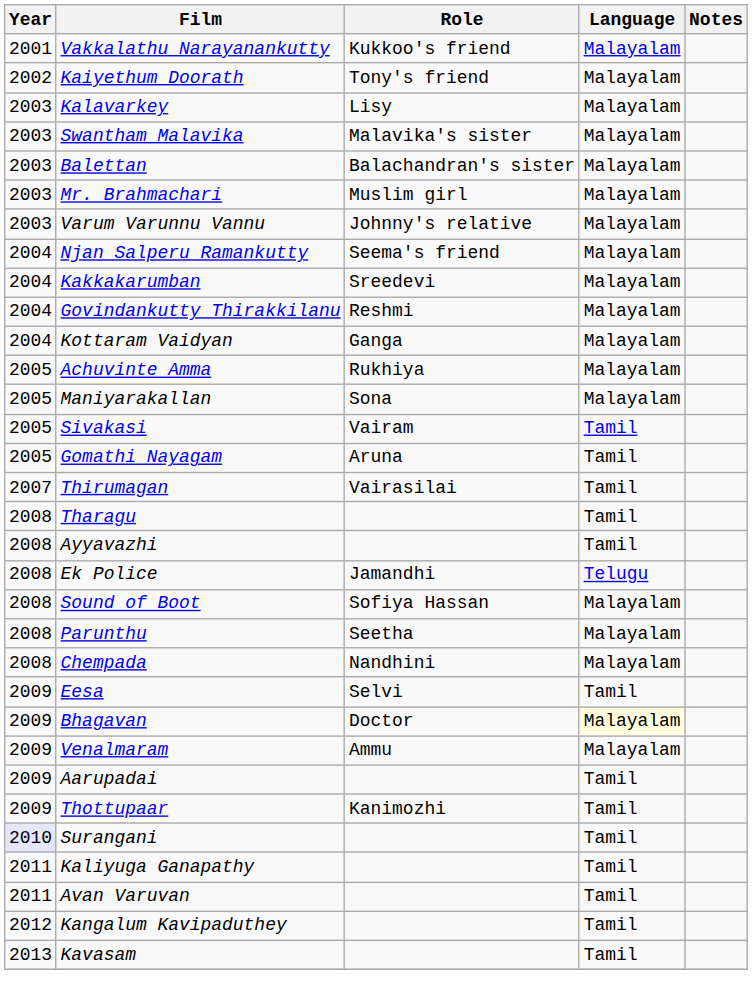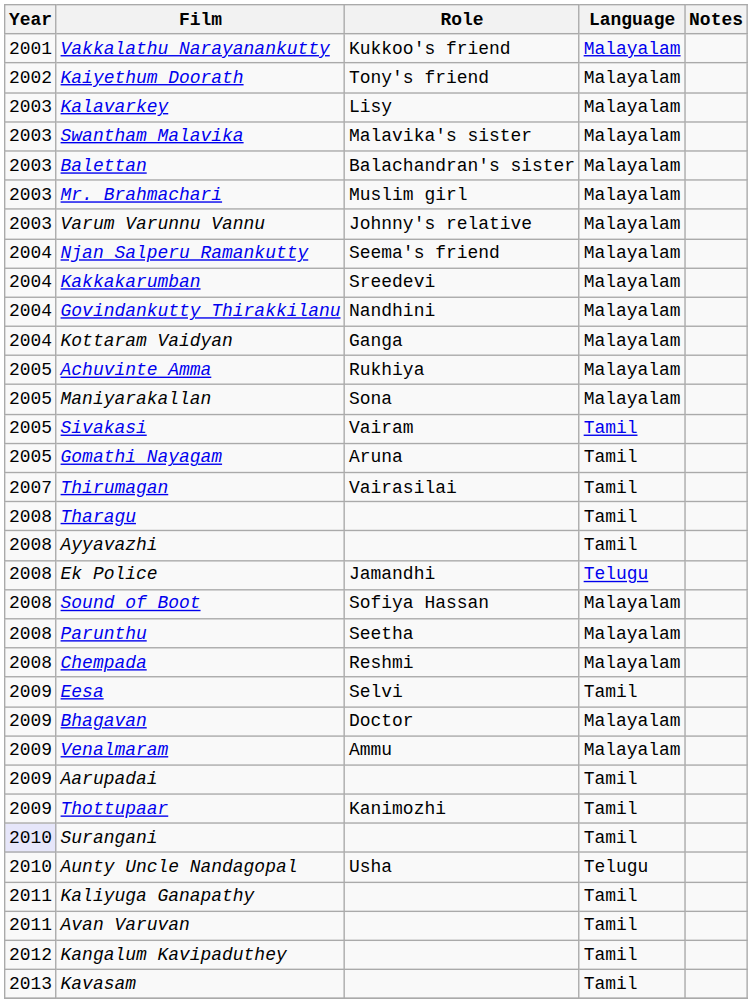 <table class="wikitable sortable">
 <tr>
 <th>Year</th>
 <th>Film</th>
 <th>Role</th>
 <th>Language</th>
 <th class="unsortable">Notes</th>
 </tr>
 <tr>
 <td>2001</td>
 <td><em><a href='#'>Vakkalathu Narayanankutty</a></em></td>
 <td>Kukkoo's friend</td>
 <td><a href='#'>Malayalam</a></td>
 <td></td>
 </tr>
 <tr>
 <td>2002</td>
 <td><em><a href='#'>Kaiyethum Doorath</a></em></td>
 <td>Tony's friend</td>
 <td>Malayalam</td>
 <td></td>
 </tr>
 <tr>
 <td>2003</td>
 <td><em><a href='#'>Kalavarkey</a></em></td>
 <td>Lisy</td>
 <td>Malayalam</td>
 <td></td>
 </tr>
 <tr>
 <td>2003</td>
 <td><em><a href='#'>Swantham Malavika</a></em></td>
 <td>Malavika's sister</td>
 <td>Malayalam</td>
 <td></td>
 </tr>
 <tr>
 <td>2003</td>
 <td><em><a href='#'>Balettan</a></em></td>
 <td>Balachandran's sister</td>
 <td>Malayalam</td>
 <td></td>
 </tr>
 <tr>
 <td>2003</td>
 <td><em><a href='#'>Mr. Brahmachari</a></em></td>
 <td>Muslim girl</td>
 <td>Malayalam</td>
 <td></td>
 </tr>
 <tr>
 <td>2003</td>
 <td><em>Varum Varunnu Vannu</em></td>
 <td>Johnny's relative</td>
 <td>Malayalam</td>
 <td></td>
 </tr>
 <tr>
 <td>2004</td>
 <td><em><a href='#'>Njan Salperu Ramankutty</a></em></td>
 <td>Seema's friend</td>
 <td>Malayalam</td>
 <td></td>
 </tr>
 <tr>
 <td>2004</td>
 <td><em><a href='#'>Kakkakarumban</a></em></td>
 <td>Sreedevi</td>
 <td>Malayalam</td>
 <td></td>
 </tr>
 <tr>
 <td>2004</td>
 <td><em><a href='#'>Govindankutty Thirakkilanu</a></em></td>
-<td>Reshmi</td>
+<td>Nandhini</td>
 <td>Malayalam</td>
 <td></td>
 </tr>
 <tr>
 <td>2004</td>
 <td><em>Kottaram Vaidyan</em></td>
 <td>Ganga</td>
 <td>Malayalam</td>
 <td></td>
 </tr>
 <tr>
 <td>2005</td>
 <td><em><a href='#'>Achuvinte Amma</a></em></td>
 <td>Rukhiya</td>
 <td>Malayalam</td>
 <td></td>
 </tr>
 <tr>
 <td>2005</td>
 <td><em>Maniyarakallan</em></td>
 <td>Sona</td>
 <td>Malayalam</td>
 <td></td>
 </tr>
 <tr>
 <td>2005</td>
 <td><em><a href='#'>Sivakasi</a></em></td>
 <td>Vairam</td>
 <td><a href='#'>Tamil</a></td>
 <td></td>
 </tr>
 <tr>
 <td>2005</td>
 <td><em><a href='#'>Gomathi Nayagam</a></em></td>
 <td>Aruna</td>
 <td>Tamil</td>
 <td></td>
 </tr>
 <tr>
 <td>2007</td>
 <td><em><a href='#'>Thirumagan</a></em></td>
 <td>Vairasilai</td>
 <td>Tamil</td>
 <td></td>
 </tr>
 <tr>
 <td>2008</td>
 <td><em><a href='#'>Tharagu</a></em></td>
 <td></td>
 <td>Tamil</td>
 <td></td>
 </tr>
 <tr>
 <td>2008</td>
 <td><em>Ayyavazhi</em></td>
 <td></td>
 <td>Tamil</td>
 <td></td>
 </tr>
 <tr>
 <td>2008</td>
 <td><em>Ek Police</em></td>
 <td>Jamandhi</td>
 <td><a href='#'>Telugu</a></td>
 <td></td>
 </tr>
 <tr>
 <td>2008</td>
 <td><em><a href='#'>Sound of Boot</a></em></td>
 <td>Sofiya Hassan</td>
 <td>Malayalam</td>
 <td></td>
 </tr>
 <tr>
 <td>2008</td>
 <td><em><a href='#'>Parunthu</a></em></td>
 <td>Seetha</td>
 <td>Malayalam</td>
 <td></td>
 </tr>
 <tr>
 <td>2008</td>
 <td><em><a href='#'>Chempada</a></em></td>
-<td>Nandhini</td>
+<td>Reshmi</td>
 <td>Malayalam</td>
 <td></td>
 </tr>
 <tr>
 <td>2009</td>
 <td><em><a href='#'>Eesa</a></em></td>
 <td>Selvi</td>
 <td>Tamil</td>
 <td></td>
 </tr>
 <tr>
 <td>2009</td>
 <td><em><a href='#'>Bhagavan</a></em></td>
 <td>Doctor</td>
-<td style="background: lightyellow;">Malayalam</td>
+<td>Malayalam</td>
 <td></td>
 </tr>
 <tr>
 <td>2009</td>
 <td><em><a href='#'>Venalmaram</a></em></td>
 <td>Ammu</td>
 <td>Malayalam</td>
 <td></td>
 </tr>
 <tr>
 <td>2009</td>
 <td><em>Aarupadai</em></td>
 <td></td>
 <td>Tamil</td>
 <td></td>
 </tr>
 <tr>
 <td>2009</td>
 <td><em><a href='#'>Thottupaar</a></em></td>
 <td>Kanimozhi</td>
 <td>Tamil</td>
 <td></td>
 </tr>
 <tr>
 <td style="background: lavender;">2010</td>
 <td><em>Surangani</em></td>
 <td></td>
 <td>Tamil</td>
+<td></td>
+</tr>
+<tr>
+<td>2010</td>
+<td><em>Aunty Uncle Nandagopal</em></td>
+<td>Usha</td>
+<td>Telugu</td>
 <td></td>
 </tr>
 <tr>
 <td>2011</td>
 <td><em>Kaliyuga Ganapathy</em></td>
 <td></td>
 <td>Tamil</td>
 <td></td>
 </tr>
 <tr>
 <td>2011</td>
 <td><em>Avan Varuvan</em></td>
 <td></td>
 <td>Tamil</td>
 <td></td>
 </tr>
 <tr>
 <td>2012</td>
 <td><em>Kangalum Kavipaduthey</em></td>
 <td></td>
 <td>Tamil</td>
 <td></td>
 </tr>
 <tr>
 <td>2013</td>
 <td><em>Kavasam</em></td>
 <td></td>
 <td>Tamil</td>
 <td></td>
 </tr>
 <tr>
 </tr>
 </table>
